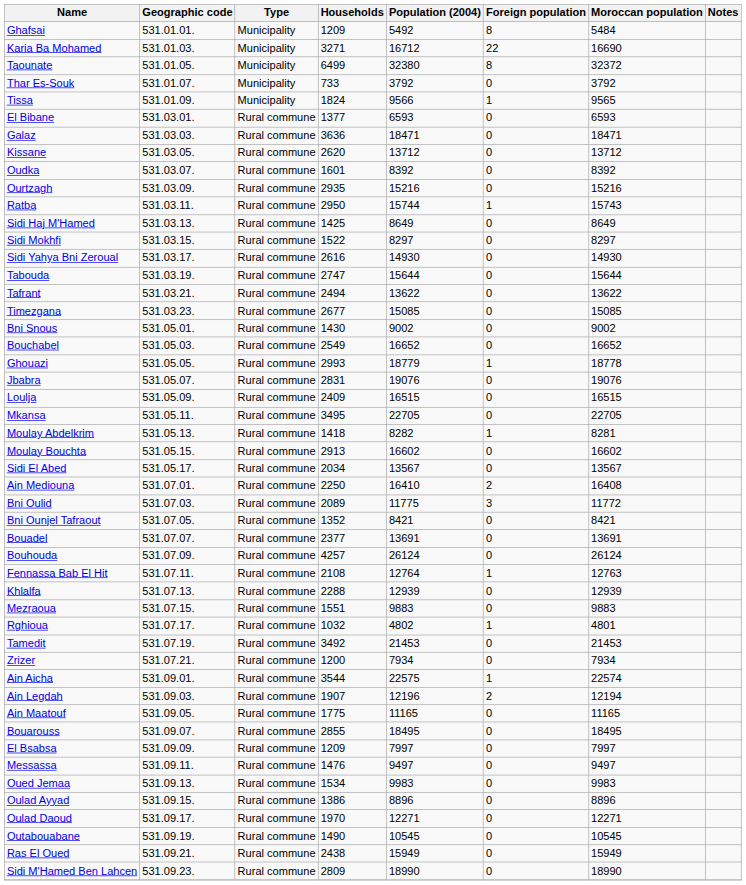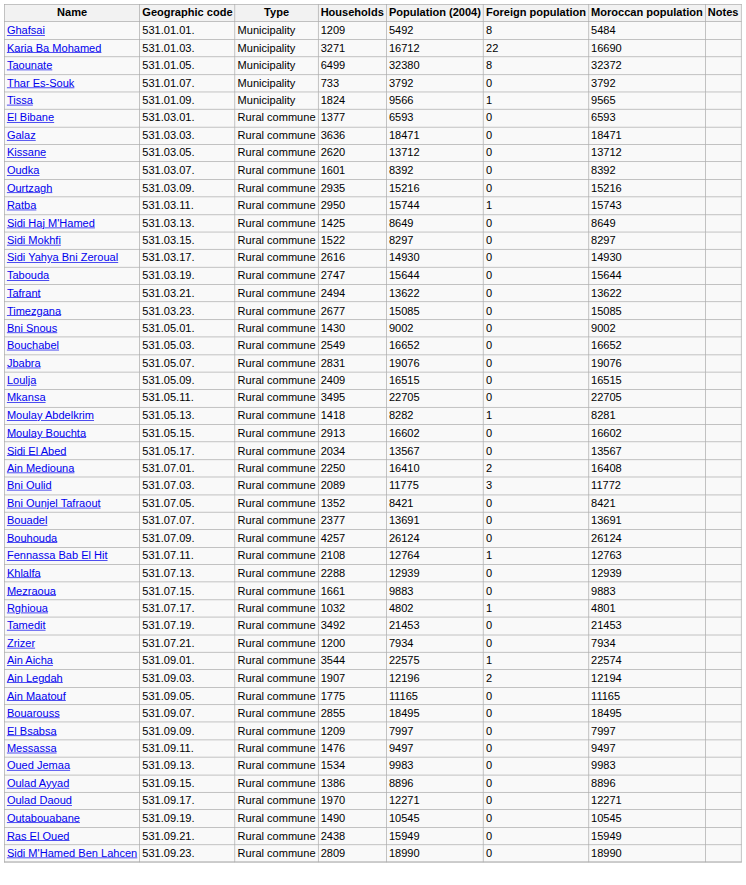 <table class="wikitable sortable">
 <tr>
 <th>Name</th>
 <th>Geographic code</th>
 <th>Type</th>
 <th>Households</th>
 <th>Population (2004)</th>
 <th>Foreign population</th>
 <th>Moroccan population</th>
 <th>Notes</th>
 </tr>
 <tr>
 <td><a href='#'>Ghafsai</a></td>
 <td>531.01.01.</td>
 <td>Municipality</td>
 <td>1209</td>
 <td>5492</td>
 <td>8</td>
 <td>5484</td>
 <td></td>
 </tr>
 <tr>
 <td><a href='#'>Karia Ba Mohamed</a></td>
 <td>531.01.03.</td>
 <td>Municipality</td>
 <td>3271</td>
 <td>16712</td>
 <td>22</td>
 <td>16690</td>
 <td></td>
 </tr>
 <tr>
 <td><a href='#'>Taounate</a></td>
 <td>531.01.05.</td>
 <td>Municipality</td>
 <td>6499</td>
 <td>32380</td>
 <td>8</td>
 <td>32372</td>
 <td></td>
 </tr>
 <tr>
 <td><a href='#'>Thar Es-Souk</a></td>
 <td>531.01.07.</td>
 <td>Municipality</td>
 <td>733</td>
 <td>3792</td>
 <td>0</td>
 <td>3792</td>
 <td></td>
 </tr>
 <tr>
 <td><a href='#'>Tissa</a></td>
 <td>531.01.09.</td>
 <td>Municipality</td>
 <td>1824</td>
 <td>9566</td>
 <td>1</td>
 <td>9565</td>
 <td></td>
 </tr>
 <tr>
 <td><a href='#'>El Bibane</a></td>
 <td>531.03.01.</td>
 <td>Rural commune</td>
 <td>1377</td>
 <td>6593</td>
 <td>0</td>
 <td>6593</td>
 <td></td>
 </tr>
 <tr>
 <td><a href='#'>Galaz</a></td>
 <td>531.03.03.</td>
 <td>Rural commune</td>
 <td>3636</td>
 <td>18471</td>
 <td>0</td>
 <td>18471</td>
 <td></td>
 </tr>
 <tr>
 <td><a href='#'>Kissane</a></td>
 <td>531.03.05.</td>
 <td>Rural commune</td>
 <td>2620</td>
 <td>13712</td>
 <td>0</td>
 <td>13712</td>
 <td></td>
 </tr>
 <tr>
 <td><a href='#'>Oudka</a></td>
 <td>531.03.07.</td>
 <td>Rural commune</td>
 <td>1601</td>
 <td>8392</td>
 <td>0</td>
 <td>8392</td>
 <td></td>
 </tr>
 <tr>
 <td><a href='#'>Ourtzagh</a></td>
 <td>531.03.09.</td>
 <td>Rural commune</td>
 <td>2935</td>
 <td>15216</td>
 <td>0</td>
 <td>15216</td>
 <td></td>
 </tr>
 <tr>
 <td><a href='#'>Ratba</a></td>
 <td>531.03.11.</td>
 <td>Rural commune</td>
 <td>2950</td>
 <td>15744</td>
 <td>1</td>
 <td>15743</td>
 <td></td>
 </tr>
 <tr>
 <td><a href='#'>Sidi Haj M'Hamed</a></td>
 <td>531.03.13.</td>
 <td>Rural commune</td>
 <td>1425</td>
 <td>8649</td>
 <td>0</td>
 <td>8649</td>
 <td></td>
 </tr>
 <tr>
 <td><a href='#'>Sidi Mokhfi</a></td>
 <td>531.03.15.</td>
 <td>Rural commune</td>
 <td>1522</td>
 <td>8297</td>
 <td>0</td>
 <td>8297</td>
 <td></td>
 </tr>
 <tr>
 <td><a href='#'>Sidi Yahya Bni Zeroual</a></td>
 <td>531.03.17.</td>
 <td>Rural commune</td>
 <td>2616</td>
 <td>14930</td>
 <td>0</td>
 <td>14930</td>
 <td></td>
 </tr>
 <tr>
 <td><a href='#'>Tabouda</a></td>
 <td>531.03.19.</td>
 <td>Rural commune</td>
 <td>2747</td>
 <td>15644</td>
 <td>0</td>
 <td>15644</td>
 <td></td>
 </tr>
 <tr>
 <td><a href='#'>Tafrant</a></td>
 <td>531.03.21.</td>
 <td>Rural commune</td>
 <td>2494</td>
 <td>13622</td>
 <td>0</td>
 <td>13622</td>
 <td></td>
 </tr>
 <tr>
 <td><a href='#'>Timezgana</a></td>
 <td>531.03.23.</td>
 <td>Rural commune</td>
 <td>2677</td>
 <td>15085</td>
 <td>0</td>
 <td>15085</td>
 <td></td>
 </tr>
 <tr>
 <td><a href='#'>Bni Snous</a></td>
 <td>531.05.01.</td>
 <td>Rural commune</td>
 <td>1430</td>
 <td>9002</td>
 <td>0</td>
 <td>9002</td>
 <td></td>
 </tr>
 <tr>
 <td><a href='#'>Bouchabel</a></td>
 <td>531.05.03.</td>
 <td>Rural commune</td>
 <td>2549</td>
 <td>16652</td>
 <td>0</td>
 <td>16652</td>
 <td></td>
 </tr>
 <tr>
-<td><a href='#'>Ghouazi</a></td>
-<td>531.05.05.</td>
-<td>Rural commune</td>
-<td>2993</td>
-<td>18779</td>
-<td>1</td>
-<td>18778</td>
-<td></td>
-</tr>
-<tr>
 <td><a href='#'>Jbabra</a></td>
 <td>531.05.07.</td>
 <td>Rural commune</td>
 <td>2831</td>
 <td>19076</td>
 <td>0</td>
 <td>19076</td>
 <td></td>
 </tr>
 <tr>
 <td><a href='#'>Loulja</a></td>
 <td>531.05.09.</td>
 <td>Rural commune</td>
 <td>2409</td>
 <td>16515</td>
 <td>0</td>
 <td>16515</td>
 <td></td>
 </tr>
 <tr>
 <td><a href='#'>Mkansa</a></td>
 <td>531.05.11.</td>
 <td>Rural commune</td>
 <td>3495</td>
 <td>22705</td>
 <td>0</td>
 <td>22705</td>
 <td></td>
 </tr>
 <tr>
 <td><a href='#'>Moulay Abdelkrim</a></td>
 <td>531.05.13.</td>
 <td>Rural commune</td>
 <td>1418</td>
 <td>8282</td>
 <td>1</td>
 <td>8281</td>
 <td></td>
 </tr>
 <tr>
 <td><a href='#'>Moulay Bouchta</a></td>
 <td>531.05.15.</td>
 <td>Rural commune</td>
 <td>2913</td>
 <td>16602</td>
 <td>0</td>
 <td>16602</td>
 <td></td>
 </tr>
 <tr>
 <td><a href='#'>Sidi El Abed</a></td>
 <td>531.05.17.</td>
 <td>Rural commune</td>
 <td>2034</td>
 <td>13567</td>
 <td>0</td>
 <td>13567</td>
 <td></td>
 </tr>
 <tr>
 <td><a href='#'>Ain Mediouna</a></td>
 <td>531.07.01.</td>
 <td>Rural commune</td>
 <td>2250</td>
 <td>16410</td>
 <td>2</td>
 <td>16408</td>
 <td></td>
 </tr>
 <tr>
 <td><a href='#'>Bni Oulid</a></td>
 <td>531.07.03.</td>
 <td>Rural commune</td>
 <td>2089</td>
 <td>11775</td>
 <td>3</td>
 <td>11772</td>
 <td></td>
 </tr>
 <tr>
 <td><a href='#'>Bni Ounjel Tafraout</a></td>
 <td>531.07.05.</td>
 <td>Rural commune</td>
 <td>1352</td>
 <td>8421</td>
 <td>0</td>
 <td>8421</td>
 <td></td>
 </tr>
 <tr>
 <td><a href='#'>Bouadel</a></td>
 <td>531.07.07.</td>
 <td>Rural commune</td>
 <td>2377</td>
 <td>13691</td>
 <td>0</td>
 <td>13691</td>
 <td></td>
 </tr>
 <tr>
 <td><a href='#'>Bouhouda</a></td>
 <td>531.07.09.</td>
 <td>Rural commune</td>
 <td>4257</td>
 <td>26124</td>
 <td>0</td>
 <td>26124</td>
 <td></td>
 </tr>
 <tr>
 <td><a href='#'>Fennassa Bab El Hit</a></td>
 <td>531.07.11.</td>
 <td>Rural commune</td>
 <td>2108</td>
 <td>12764</td>
 <td>1</td>
 <td>12763</td>
 <td></td>
 </tr>
 <tr>
 <td><a href='#'>Khlalfa</a></td>
 <td>531.07.13.</td>
 <td>Rural commune</td>
 <td>2288</td>
 <td>12939</td>
 <td>0</td>
 <td>12939</td>
 <td></td>
 </tr>
 <tr>
 <td><a href='#'>Mezraoua</a></td>
 <td>531.07.15.</td>
 <td>Rural commune</td>
-<td>1551</td>
+<td>1661</td>
 <td>9883</td>
 <td>0</td>
 <td>9883</td>
 <td></td>
 </tr>
 <tr>
 <td><a href='#'>Rghioua</a></td>
 <td>531.07.17.</td>
 <td>Rural commune</td>
 <td>1032</td>
 <td>4802</td>
 <td>1</td>
 <td>4801</td>
 <td></td>
 </tr>
 <tr>
 <td><a href='#'>Tamedit</a></td>
 <td>531.07.19.</td>
 <td>Rural commune</td>
 <td>3492</td>
 <td>21453</td>
 <td>0</td>
 <td>21453</td>
 <td></td>
 </tr>
 <tr>
 <td><a href='#'>Zrizer</a></td>
 <td>531.07.21.</td>
 <td>Rural commune</td>
 <td>1200</td>
 <td>7934</td>
 <td>0</td>
 <td>7934</td>
 <td></td>
 </tr>
 <tr>
 <td><a href='#'>Ain Aicha</a></td>
 <td>531.09.01.</td>
 <td>Rural commune</td>
 <td>3544</td>
 <td>22575</td>
 <td>1</td>
 <td>22574</td>
 <td></td>
 </tr>
 <tr>
 <td><a href='#'>Ain Legdah</a></td>
 <td>531.09.03.</td>
 <td>Rural commune</td>
 <td>1907</td>
 <td>12196</td>
 <td>2</td>
 <td>12194</td>
 <td></td>
 </tr>
 <tr>
 <td><a href='#'>Ain Maatouf</a></td>
 <td>531.09.05.</td>
 <td>Rural commune</td>
 <td>1775</td>
 <td>11165</td>
 <td>0</td>
 <td>11165</td>
 <td></td>
 </tr>
 <tr>
 <td><a href='#'>Bouarouss</a></td>
 <td>531.09.07.</td>
 <td>Rural commune</td>
 <td>2855</td>
 <td>18495</td>
 <td>0</td>
 <td>18495</td>
 <td></td>
 </tr>
 <tr>
 <td><a href='#'>El Bsabsa</a></td>
 <td>531.09.09.</td>
 <td>Rural commune</td>
 <td>1209</td>
 <td>7997</td>
 <td>0</td>
 <td>7997</td>
 <td></td>
 </tr>
 <tr>
 <td><a href='#'>Messassa</a></td>
 <td>531.09.11.</td>
 <td>Rural commune</td>
 <td>1476</td>
 <td>9497</td>
 <td>0</td>
 <td>9497</td>
 <td></td>
 </tr>
 <tr>
 <td><a href='#'>Oued Jemaa</a></td>
 <td>531.09.13.</td>
 <td>Rural commune</td>
 <td>1534</td>
 <td>9983</td>
 <td>0</td>
 <td>9983</td>
 <td></td>
 </tr>
 <tr>
 <td><a href='#'>Oulad Ayyad</a></td>
 <td>531.09.15.</td>
 <td>Rural commune</td>
 <td>1386</td>
 <td>8896</td>
 <td>0</td>
 <td>8896</td>
 <td></td>
 </tr>
 <tr>
 <td><a href='#'>Oulad Daoud</a></td>
 <td>531.09.17.</td>
 <td>Rural commune</td>
 <td>1970</td>
 <td>12271</td>
 <td>0</td>
 <td>12271</td>
 <td></td>
 </tr>
 <tr>
 <td><a href='#'>Outabouabane</a></td>
 <td>531.09.19.</td>
 <td>Rural commune</td>
 <td>1490</td>
 <td>10545</td>
 <td>0</td>
 <td>10545</td>
 <td></td>
 </tr>
 <tr>
 <td><a href='#'>Ras El Oued</a></td>
 <td>531.09.21.</td>
 <td>Rural commune</td>
 <td>2438</td>
 <td>15949</td>
 <td>0</td>
 <td>15949</td>
 <td></td>
 </tr>
 <tr>
 <td><a href='#'>Sidi M'Hamed Ben Lahcen</a></td>
 <td>531.09.23.</td>
 <td>Rural commune</td>
 <td>2809</td>
 <td>18990</td>
 <td>0</td>
 <td>18990</td>
 <td></td>
 </tr>
 <tr>
 </tr>
 </table>
